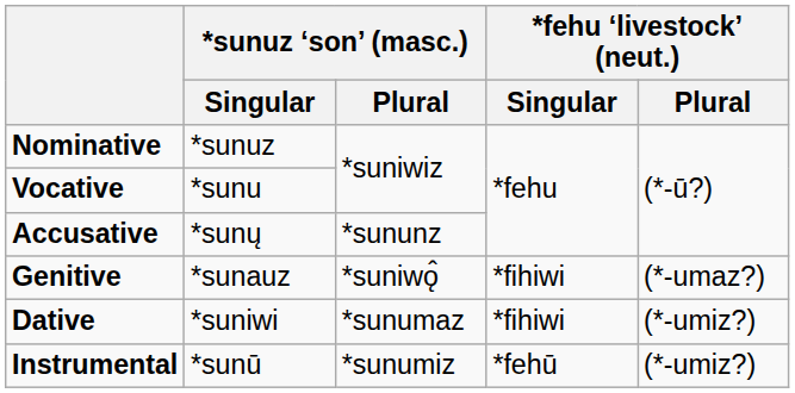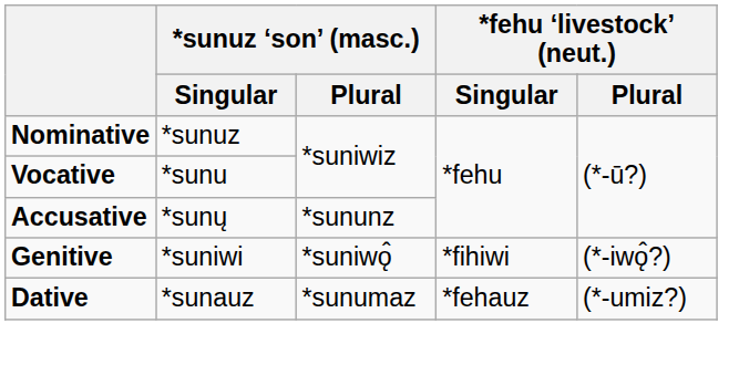 <table class="wikitable">
 <tr>
 <th rowspan="2"></th>
 <th style="text-align:center;" colspan="2">*sunuz ‘son’ (masc.)</th>
 <th style="text-align:center;" colspan="2">*fehu ‘livestock’ (neut.)</th>
 </tr>
 <tr>
 <th width="80px"><strong>Singular</strong></th>
 <th width="80px"><strong>Plural</strong></th>
 <th width="80px"><strong>Singular</strong></th>
 <th width="80px"><strong>Plural</strong></th>
 </tr>
 <tr>
 <td><strong>Nominative</strong></td>
 <td>*sunuz</td>
 <td rowspan="2">*suniwiz</td>
 <td rowspan="3">*fehu</td>
 <td rowspan="3">(*-ū?)</td>
 </tr>
 <tr>
 <td><strong>Vocative</strong></td>
 <td>*sunu</td>
 </tr>
 <tr>
 <td><strong>Accusative</strong></td>
 <td>*sunų</td>
 <td>*sununz</td>
 </tr>
 <tr>
 <td><strong>Genitive</strong></td>
-<td>*sunauz</td>
+<td>*suniwi</td>
 <td>*suniwǫ̂</td>
 <td>*fihiwi</td>
-<td>(*-umaz?)</td>
+<td>(*-iwǫ̂?)</td>
 </tr>
 <tr>
 <td><strong>Dative</strong></td>
-<td>*suniwi</td>
+<td>*sunauz</td>
 <td>*sunumaz</td>
-<td>*fihiwi</td>
-<td>(*-umiz?)</td>
-</tr>
-<tr>
-<td><strong>Instrumental</strong></td>
-<td>*sunū</td>
-<td>*sunumiz</td>
-<td>*fehū</td>
+<td>*fehauz</td>
 <td>(*-umiz?)</td>
 </tr>
 </table>
